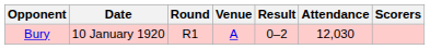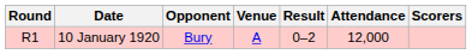 <table class="wikitable" style="font-size:100%; text-align:center">
 <tr>
+<th>Round</th>
+<th>Date</th>
 <th>Opponent</th>
-<th>Date</th>
-<th>Round</th>
 <th>Venue</th>
 <th>Result</th>
 <th>Attendance</th>
 <th>Scorers</th>
 </tr>
 <tr style="background-color: #FFCCCC;">
+<td>R1</td>
+<td>10 January 1920</td>
 <td><a href='#'>Bury</a></td>
-<td>10 January 1920</td>
-<td>R1</td>
 <td><a href='#'>A</a></td>
 <td>0–2</td>
-<td>12,030</td>
+<td>12,000</td>
 <td></td>
 </tr>
 </table>
